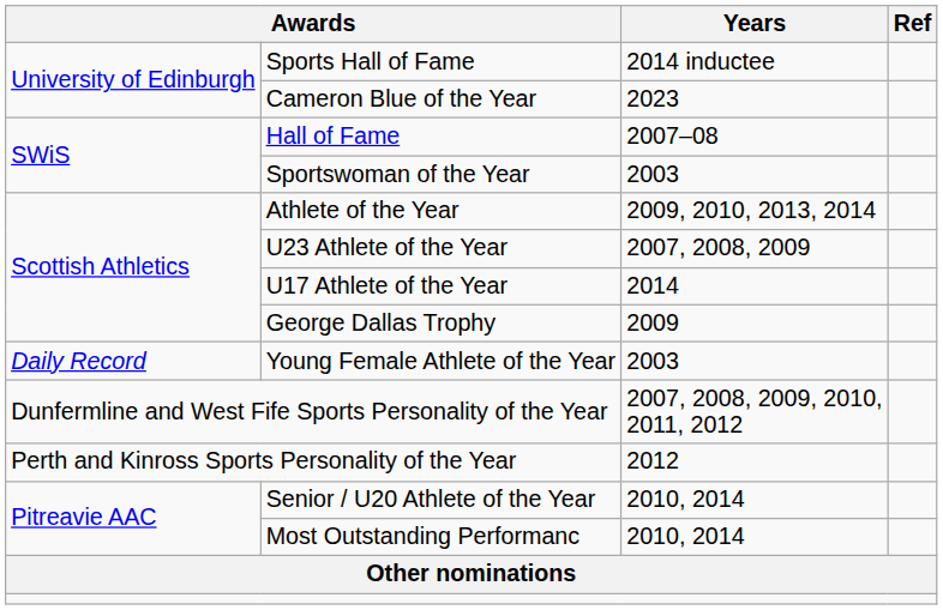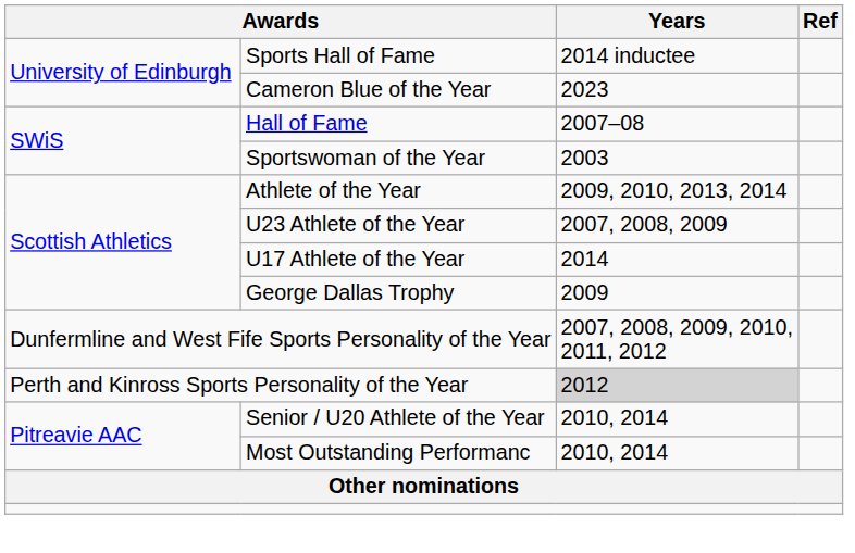 <table class="wikitable collapsible collapsed">
 <tr>
 <th colspan = "2">Awards</th>
 <th>Years</th>
 <th>Ref</th>
 </tr>
 <tr>
 <td rowspan = "2"><a href='#'>University of Edinburgh</a></td>
 <td>Sports Hall of Fame</td>
 <td>2014 inductee</td>
 <td></td>
 </tr>
 <tr>
 <td>Cameron Blue of the Year</td>
 <td>2023</td>
 <td></td>
 </tr>
 <tr>
 <td rowspan = "2"><a href='#'>SWiS</a></td>
 <td><a href='#'>Hall of Fame</a></td>
 <td>2007–08</td>
 <td></td>
 </tr>
 <tr>
 <td>Sportswoman of the Year</td>
 <td>2003</td>
 <td></td>
 </tr>
 <tr>
 <td rowspan = "4"><a href='#'>Scottish Athletics</a></td>
 <td>Athlete of the Year</td>
 <td>2009, 2010, 2013, 2014</td>
 <td></td>
 </tr>
 <tr>
 <td>U23 Athlete of the Year</td>
 <td>2007, 2008, 2009</td>
 <td></td>
 </tr>
 <tr>
 <td>U17 Athlete of the Year</td>
 <td>2014</td>
 <td></td>
 </tr>
 <tr>
 <td>George Dallas Trophy</td>
 <td>2009</td>
 <td></td>
 </tr>
 <tr>
-<td><em><a href='#'>Daily Record</a></em></td>
-<td>Young Female Athlete of the Year</td>
-<td>2003</td>
-<td></td>
-</tr>
-<tr>
 <td colspan = "2">Dunfermline and West Fife Sports Personality of the Year</td>
 <td>2007, 2008, 2009, 2010,<br>2011, 2012</td>
 <td></td>
 </tr>
 <tr>
 <td colspan = "2">Perth and Kinross Sports Personality of the Year</td>
-<td>2012</td>
+<td style="background: lightgrey;">2012</td>
 <td></td>
 </tr>
 <tr>
 <td rowspan = "2"><a href='#'>Pitreavie AAC</a></td>
 <td>Senior / U20 Athlete of the Year</td>
 <td>2010, 2014</td>
 <td></td>
 </tr>
 <tr>
 <td>Most Outstanding Performanc</td>
 <td>2010, 2014</td>
 <td></td>
 </tr>
 <tr>
 <th colspan= "4">Other nominations</th>
 </tr>
 <tr>
 <td colspan= "4"></td>
 </tr>
 </table>
